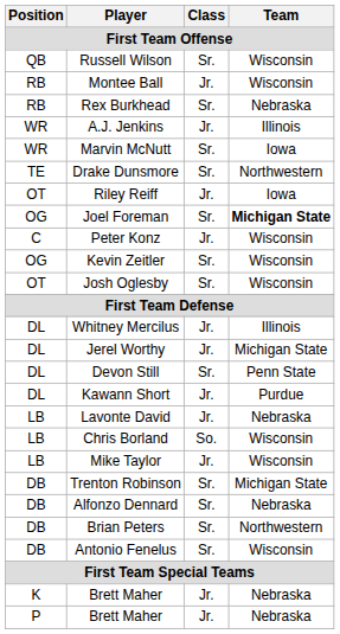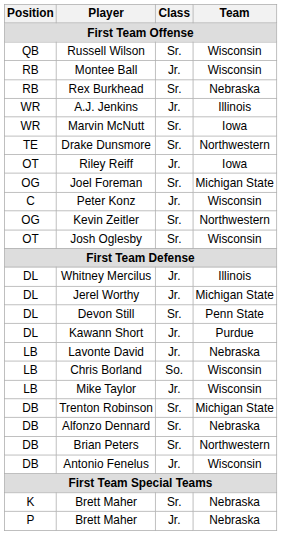 <table class="wikitable sortable" border="1">
 <tr>
 <th>Position</th>
 <th>Player</th>
 <th>Class</th>
 <th>Team</th>
 </tr>
 <tr>
 <td colspan="4" style="text-align:center; background:#DDDDDD;"><strong>First Team Offense</strong></td>
 </tr>
 <tr>
 <td style="text-align:center; background:white">QB</td>
 <td style="text-align:center; background:white">Russell Wilson</td>
 <td style="text-align:center; background:white">Sr.</td>
 <td style="text-align:center; background:white">Wisconsin</td>
 </tr>
 <tr>
 <td style="text-align:center; background:white">RB</td>
 <td style="text-align:center; background:white">Montee Ball</td>
 <td style="text-align:center; background:white">Jr.</td>
 <td style="text-align:center; background:white">Wisconsin</td>
 </tr>
 <tr>
 <td style="text-align:center; background:white">RB</td>
 <td style="text-align:center; background:white">Rex Burkhead</td>
 <td style="text-align:center; background:white">Sr.</td>
 <td style="text-align:center; background:white">Nebraska</td>
 </tr>
 <tr>
 <td style="text-align:center; background:white">WR</td>
 <td style="text-align:center; background:white">A.J. Jenkins</td>
 <td style="text-align:center; background:white">Jr.</td>
 <td style="text-align:center; background:white">Illinois</td>
 </tr>
 <tr>
 <td style="text-align:center; background:white">WR</td>
 <td style="text-align:center; background:white">Marvin McNutt</td>
 <td style="text-align:center; background:white">Sr.</td>
 <td style="text-align:center; background:white">Iowa</td>
 </tr>
 <tr>
 <td style="text-align:center; background:white">TE</td>
 <td style="text-align:center; background:white">Drake Dunsmore</td>
 <td style="text-align:center; background:white">Sr.</td>
 <td style="text-align:center; background:white">Northwestern</td>
 </tr>
 <tr>
 <td style="text-align:center; background:white">OT</td>
 <td style="text-align:center; background:white">Riley Reiff</td>
 <td style="text-align:center; background:white">Jr.</td>
 <td style="text-align:center; background:white">Iowa</td>
 </tr>
 <tr>
 <td style="text-align:center; background:white">OG</td>
 <td style="text-align:center; background:white">Joel Foreman</td>
 <td style="text-align:center; background:white">Sr.</td>
-<td style="text-align:center; background:white"><strong>Michigan State</strong></td>
+<td style="text-align:center; background:white">Michigan State</td>
 </tr>
 <tr>
 <td style="text-align:center; background:white">C</td>
 <td style="text-align:center; background:white">Peter Konz</td>
 <td style="text-align:center; background:white">Jr.</td>
 <td style="text-align:center; background:white">Wisconsin</td>
 </tr>
 <tr>
 <td style="text-align:center; background:white">OG</td>
 <td style="text-align:center; background:white">Kevin Zeitler</td>
 <td style="text-align:center; background:white">Sr.</td>
-<td style="text-align:center; background:white">Wisconsin</td>
+<td style="text-align:center; background:white">Northwestern</td>
 </tr>
 <tr>
 <td style="text-align:center; background:white">OT</td>
 <td style="text-align:center; background:white">Josh Oglesby</td>
 <td style="text-align:center; background:white">Sr.</td>
 <td style="text-align:center; background:white">Wisconsin</td>
 </tr>
 <tr>
 <td colspan="4" style="text-align:center; background:#DDDDDD;"><strong>First Team Defense</strong></td>
 </tr>
 <tr>
 <td style="text-align:center; background:white">DL</td>
 <td style="text-align:center; background:white">Whitney Mercilus</td>
 <td style="text-align:center; background:white">Jr.</td>
 <td style="text-align:center; background:white">Illinois</td>
 </tr>
 <tr>
 <td style="text-align:center; background:white">DL</td>
 <td style="text-align:center; background:white">Jerel Worthy</td>
 <td style="text-align:center; background:white">Jr.</td>
 <td style="text-align:center; background:white">Michigan State</td>
 </tr>
 <tr>
 <td style="text-align:center; background:white">DL</td>
 <td style="text-align:center; background:white">Devon Still</td>
 <td style="text-align:center; background:white">Sr.</td>
 <td style="text-align:center; background:white">Penn State</td>
 </tr>
 <tr>
 <td style="text-align:center; background:white">DL</td>
 <td style="text-align:center; background:white">Kawann Short</td>
 <td style="text-align:center; background:white">Jr.</td>
 <td style="text-align:center; background:white">Purdue</td>
 </tr>
 <tr>
 <td style="text-align:center; background:white">LB</td>
 <td style="text-align:center; background:white">Lavonte David</td>
 <td style="text-align:center; background:white">Jr.</td>
 <td style="text-align:center; background:white">Nebraska</td>
 </tr>
 <tr>
 <td style="text-align:center; background:white">LB</td>
 <td style="text-align:center; background:white">Chris Borland</td>
 <td style="text-align:center; background:white">So.</td>
 <td style="text-align:center; background:white">Wisconsin</td>
 </tr>
 <tr>
 <td style="text-align:center; background:white">LB</td>
 <td style="text-align:center; background:white">Mike Taylor</td>
 <td style="text-align:center; background:white">Jr.</td>
 <td style="text-align:center; background:white">Wisconsin</td>
 </tr>
 <tr>
 <td style="text-align:center; background:white">DB</td>
 <td style="text-align:center; background:white">Trenton Robinson</td>
 <td style="text-align:center; background:white">Sr.</td>
 <td style="text-align:center; background:white">Michigan State</td>
 </tr>
 <tr>
 <td style="text-align:center; background:white">DB</td>
 <td style="text-align:center; background:white">Alfonzo Dennard</td>
 <td style="text-align:center; background:white">Sr.</td>
 <td style="text-align:center; background:white">Nebraska</td>
 </tr>
 <tr>
 <td style="text-align:center; background:white">DB</td>
 <td style="text-align:center; background:white">Brian Peters</td>
 <td style="text-align:center; background:white">Sr.</td>
 <td style="text-align:center; background:white">Northwestern</td>
 </tr>
 <tr>
 <td style="text-align:center; background:white">DB</td>
 <td style="text-align:center; background:white">Antonio Fenelus</td>
-<td style="text-align:center; background:white">Sr.</td>
+<td style="text-align:center; background:white">Jr.</td>
 <td style="text-align:center; background:white">Wisconsin</td>
 </tr>
 <tr>
 <td colspan="4" style="text-align:center; background:#DDDDDD;"><strong>First Team Special Teams</strong></td>
 </tr>
 <tr>
 <td style="text-align:center; background:white">K</td>
 <td style="text-align:center; background:white">Brett Maher</td>
-<td style="text-align:center; background:white">Jr.</td>
+<td style="text-align:center; background:white">Sr.</td>
 <td style="text-align:center; background:white">Nebraska</td>
 </tr>
 <tr>
 <td style="text-align:center; background:white">P</td>
 <td style="text-align:center; background:white">Brett Maher</td>
 <td style="text-align:center; background:white">Jr.</td>
 <td style="text-align:center; background:white">Nebraska</td>
 </tr>
 </table>
